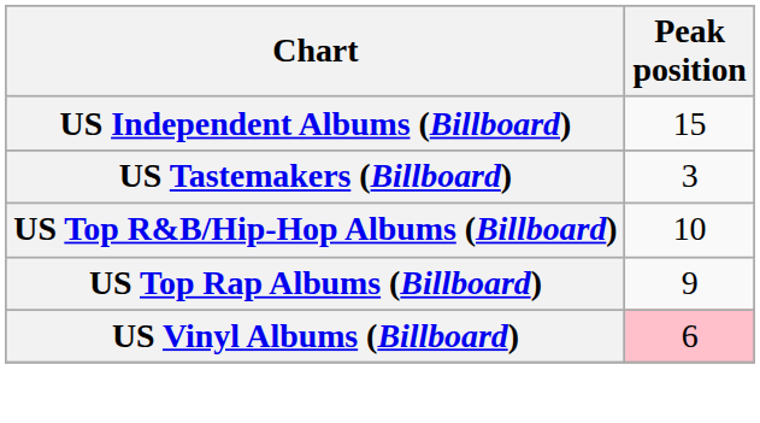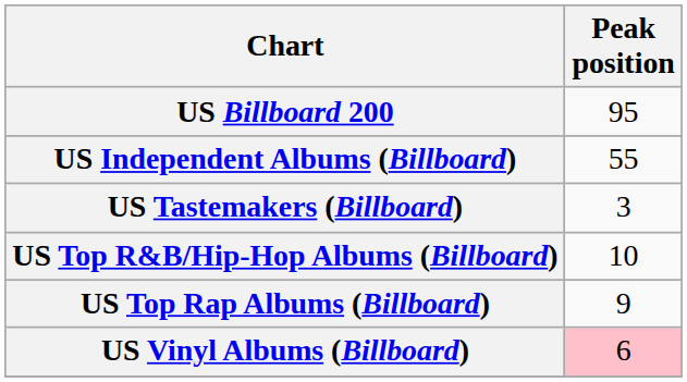 <table class="wikitable plainrowheaders sortable" style="text-align:center;" border="1">
 <tr>
 <th scope="col">Chart</th>
 <th scope="col">Peak<br>position</th>
 </tr>
 <tr>
+<th scope="row">US <a href='#'><em>Billboard</em> 200</a></th>
+<td>95</td>
+</tr>
+<tr>
 <th scope="row">US <a href='#'>Independent Albums</a> (<em><a href='#'>Billboard</a></em>)</th>
-<td>15</td>
+<td>55</td>
 </tr>
 <tr>
 <th scope="row">US <a href='#'>Tastemakers</a> (<em><a href='#'>Billboard</a></em>)</th>
 <td>3</td>
 </tr>
 <tr>
 <th scope="row">US <a href='#'>Top R&B/Hip-Hop Albums</a> (<em><a href='#'>Billboard</a></em>)</th>
 <td>10</td>
 </tr>
 <tr>
 <th scope="row">US <a href='#'>Top Rap Albums</a> (<em><a href='#'>Billboard</a></em>)</th>
 <td>9</td>
 </tr>
 <tr>
 <th scope="row">US <a href='#'>Vinyl Albums</a> (<em><a href='#'>Billboard</a></em>)</th>
 <td style="background: pink;">6</td>
 </tr>
 <tr>
 </tr>
 </table>
